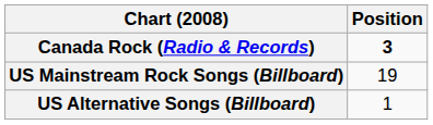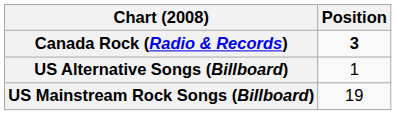 <table class="wikitable plainrowheaders sortable" style="text-align:center">
 <tr>
 <th>Chart (2008)</th>
 <th>Position</th>
 </tr>
 <tr>
 <th scope="row">Canada Rock (<em><a href='#'>Radio & Records</a></em>)</th>
 <td><strong>3</strong></td>
 </tr>
 <tr>
+<th scope="row">US Alternative Songs (<em>Billboard</em>)</th>
+<td>1</td>
+</tr>
+<tr>
 <th scope="row">US Mainstream Rock Songs (<em>Billboard</em>)</th>
 <td>19</td>
 </tr>
-<tr>
-<th scope="row">US Alternative Songs (<em>Billboard</em>)</th>
-<td>1</td>
-</tr>
 </table>
